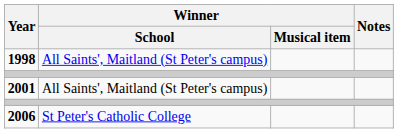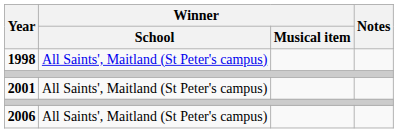 <table class="wikitable sortable">
 <tr>
 <th rowspan=2>Year</th>
 <th colspan=2>Winner</th>
 <th rowspan=2>Notes</th>
 </tr>
 <tr>
 <th>School</th>
 <th>Musical item</th>
 </tr>
 <tr>
 <td><strong>1998</strong></td>
 <td><a href='#'>All Saints', Maitland (St Peter's campus)</a></td>
 <td></td>
 <td></td>
 </tr>
 <tr>
 <th colspan=8 style="background: #cccccc;"></th>
 </tr>
 <tr>
 <td><strong>2001</strong></td>
 <td>All Saints', Maitland (St Peter's campus)</td>
 <td></td>
 <td></td>
 </tr>
 <tr>
 <th colspan=8 style="background: #cccccc;"></th>
 </tr>
 <tr>
 <td><strong>2006</strong></td>
-<td><a href='#'>St Peter's Catholic College</a></td>
+<td>All Saints', Maitland (St Peter's campus)</td>
 <td></td>
 <td></td>
 </tr>
 </table>
